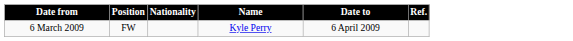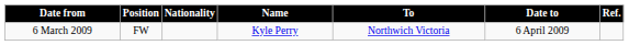 <table class="wikitable" style="text-align:center; font-size:90%; ">
 <tr>
 <th style="background:#000000; color:white; width:150px;">Date from</th>
 <th style="background:#000000; color:white; width:50px;">Position</th>
 <th style="background:#000000; color:white; width:50px;">Nationality</th>
 <th style="background:#000000; color:white; width:150px;">Name</th>
+<th style="background:#000000; color:white; width:200px;">To</th>
 <th style="background:#000000; color:white; width:150px;">Date to</th>
 <th style="background:#000000; color:white; width:25px;">Ref.</th>
 </tr>
 <tr>
 <td>6 March 2009</td>
 <td>FW</td>
 <td></td>
 <td><a href='#'>Kyle Perry</a></td>
+<td><a href='#'>Northwich Victoria</a></td>
 <td>6 April 2009</td>
 <td></td>
 </tr>
 </table>
